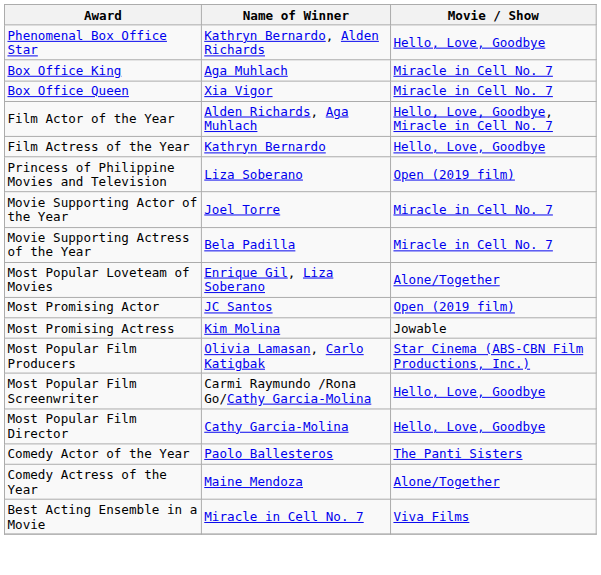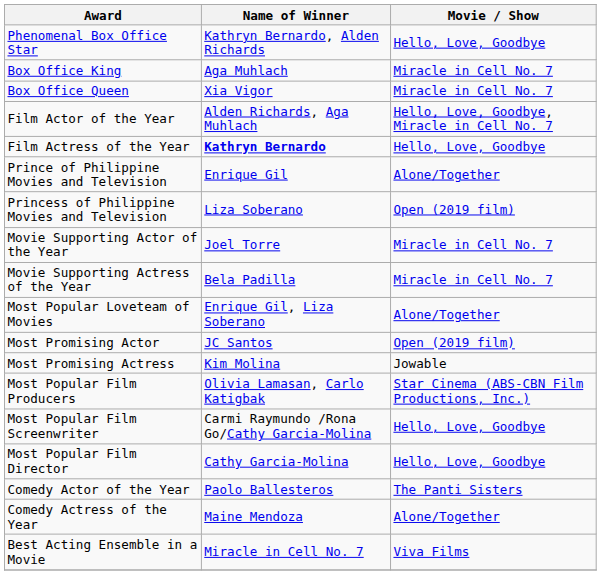 <table class="wikitable"  style="text-align:left;">
 <tr>
 <th>Award</th>
 <th>Name of Winner</th>
 <th>Movie / Show</th>
 </tr>
 <tr>
 <td><a href='#'>Phenomenal Box Office Star</a></td>
 <td><a href='#'>Kathryn Bernardo</a>, <a href='#'>Alden Richards</a></td>
 <td><a href='#'>Hello, Love, Goodbye</a></td>
 </tr>
 <tr>
 <td><a href='#'>Box Office King</a></td>
 <td><a href='#'>Aga Muhlach</a></td>
 <td><a href='#'>Miracle in Cell No. 7</a></td>
 </tr>
 <tr>
 <td><a href='#'>Box Office Queen</a></td>
 <td><a href='#'>Xia Vigor</a></td>
 <td><a href='#'>Miracle in Cell No. 7</a></td>
 </tr>
 <tr>
 <td>Film Actor of the Year</td>
 <td><a href='#'>Alden Richards</a>, <a href='#'>Aga Muhlach</a></td>
 <td><a href='#'>Hello, Love, Goodbye</a>, <a href='#'>Miracle in Cell No. 7</a></td>
 </tr>
 <tr>
 <td>Film Actress of the Year</td>
-<td><a href='#'>Kathryn Bernardo</a></td>
+<td><strong><a href='#'>Kathryn Bernardo</a></strong></td>
 <td><a href='#'>Hello, Love, Goodbye</a></td>
+</tr>
+<tr>
+<td>Prince of Philippine Movies and Television</td>
+<td><a href='#'>Enrique Gil</a></td>
+<td><a href='#'>Alone/Together</a></td>
 </tr>
 <tr>
 <td>Princess of Philippine Movies and Television</td>
 <td><a href='#'>Liza Soberano</a></td>
 <td><a href='#'>Open (2019 film)</a></td>
 </tr>
 <tr>
 <td>Movie Supporting Actor of the Year</td>
 <td><a href='#'>Joel Torre</a></td>
 <td><a href='#'>Miracle in Cell No. 7</a></td>
 </tr>
 <tr>
 <td>Movie Supporting Actress of the Year</td>
 <td><a href='#'>Bela Padilla</a></td>
 <td><a href='#'>Miracle in Cell No. 7</a></td>
 </tr>
 <tr>
 <td>Most Popular Loveteam of Movies</td>
 <td><a href='#'>Enrique Gil</a>, <a href='#'>Liza Soberano</a></td>
 <td><a href='#'>Alone/Together</a></td>
 </tr>
 <tr>
 <td>Most Promising Actor</td>
 <td><a href='#'>JC Santos</a></td>
 <td><a href='#'>Open (2019 film)</a></td>
 </tr>
 <tr>
 <td>Most Promising Actress</td>
 <td><a href='#'>Kim Molina</a></td>
 <td>Jowable</td>
 </tr>
 <tr>
 <td>Most Popular Film Producers</td>
 <td><a href='#'>Olivia Lamasan</a>, <a href='#'>Carlo Katigbak</a></td>
 <td><a href='#'>Star Cinema (ABS-CBN Film Productions, Inc.)</a></td>
 </tr>
 <tr>
 <td>Most Popular Film Screenwriter</td>
 <td>Carmi Raymundo /Rona Go/<a href='#'>Cathy Garcia-Molina</a></td>
 <td><a href='#'>Hello, Love, Goodbye</a></td>
 </tr>
 <tr>
 <td>Most Popular Film Director</td>
 <td><a href='#'>Cathy Garcia-Molina</a></td>
 <td><a href='#'>Hello, Love, Goodbye</a></td>
 </tr>
 <tr>
 <td>Comedy Actor of the Year</td>
 <td><a href='#'>Paolo Ballesteros</a></td>
 <td><a href='#'>The Panti Sisters</a></td>
 </tr>
 <tr>
 <td>Comedy Actress of the Year</td>
 <td><a href='#'>Maine Mendoza</a></td>
 <td><a href='#'>Alone/Together</a></td>
 </tr>
 <tr>
 <td>Best Acting Ensemble in a Movie</td>
 <td><a href='#'>Miracle in Cell No. 7</a></td>
 <td><a href='#'>Viva Films</a></td>
 </tr>
 <tr>
 </tr>
 </table>
